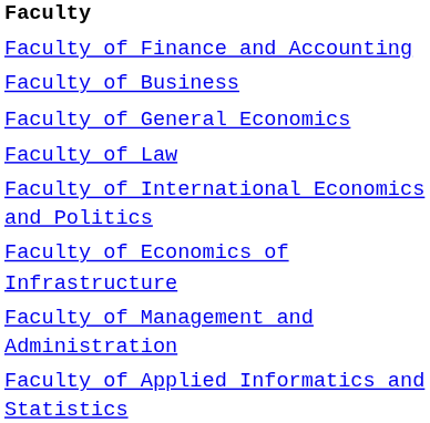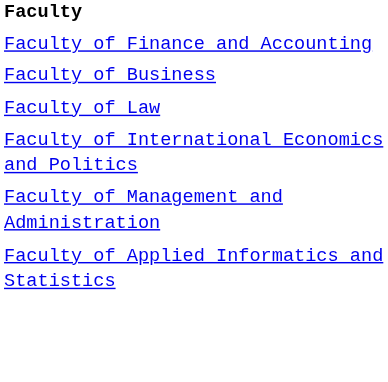 <table class="toccolours" style="float:right; margin-left:1em; font-size:100%; line-height:1.4em; width:280px;">
 <tr>
 <td><strong>Faculty</strong></td>
 <td></td>
 </tr>
 <tr>
 <td><a href='#'>Faculty of Finance and Accounting</a></td>
 <td></td>
 </tr>
 <tr>
 <td><a href='#'>Faculty of Business</a></td>
 <td></td>
 </tr>
 <tr>
-<td><a href='#'>Faculty of General Economics</a></td>
-<td></td>
-</tr>
-<tr>
 <td><a href='#'>Faculty of Law</a></td>
 <td></td>
 </tr>
 <tr>
 <td><a href='#'>Faculty of International Economics and Politics</a></td>
-<td></td>
-</tr>
-<tr>
-<td><a href='#'>Faculty of Economics of Infrastructure</a></td>
 <td></td>
 </tr>
 <tr>
 <td><a href='#'>Faculty of Management and Administration</a></td>
 <td></td>
 </tr>
 <tr>
 <td><a href='#'>Faculty of Applied Informatics and Statistics</a></td>
 <td></td>
 </tr>
 </table>
